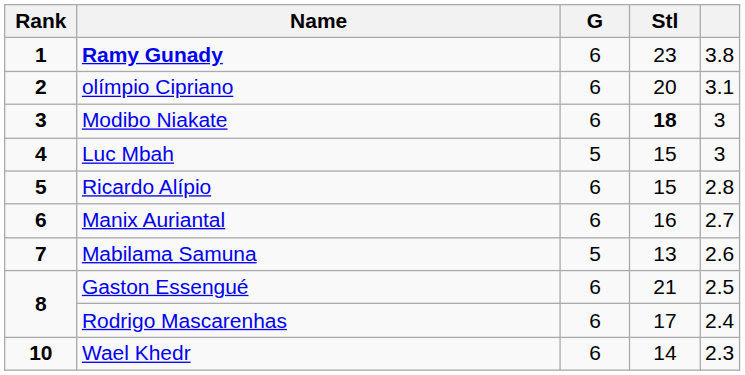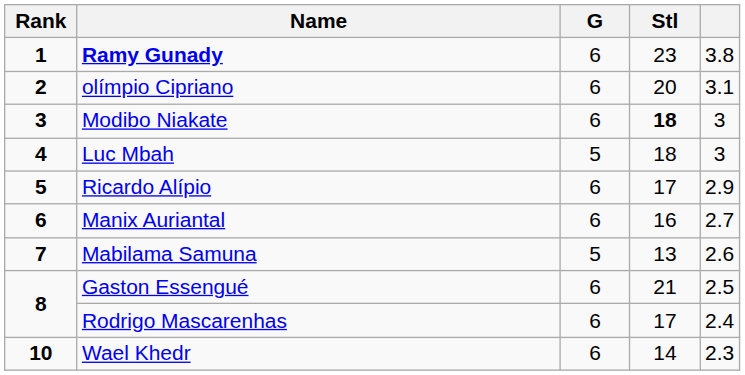 <table class="wikitable" style="width:90%;">
 <tr>
 <th style="width:10%;">Rank</th>
 <th style="width:70%;">Name</th>
 <th style="width:10%;">G</th>
 <th style="width:10%;">Stl</th>
 <th style="width:10%;"></th>
 </tr>
 <tr align=center>
 <td><strong>1</strong></td>
 <td align=left> <strong><a href='#'>Ramy Gunady</a></strong></td>
 <td>6</td>
 <td>23</td>
 <td>3.8</td>
 </tr>
 <tr align=center>
 <td><strong>2</strong></td>
 <td align=left> <a href='#'>olímpio Cipriano</a></td>
 <td>6</td>
 <td>20</td>
 <td>3.1</td>
 </tr>
 <tr align=center>
 <td><strong>3</strong></td>
 <td align=left> <a href='#'>Modibo Niakate</a></td>
 <td>6</td>
 <td><strong>18</strong></td>
 <td>3</td>
 </tr>
 <tr align=center>
 <td><strong>4</strong></td>
 <td align=left> <a href='#'>Luc Mbah</a></td>
 <td>5</td>
-<td>15</td>
+<td>18</td>
 <td>3</td>
 </tr>
 <tr align=center>
 <td><strong>5</strong></td>
 <td align=left> <a href='#'>Ricardo Alípio</a></td>
 <td>6</td>
-<td>15</td>
-<td>2.8</td>
+<td>17</td>
+<td>2.9</td>
 </tr>
 <tr align=center>
 <td><strong>6</strong></td>
 <td align=left> <a href='#'>Manix Auriantal</a></td>
 <td>6</td>
 <td>16</td>
 <td>2.7</td>
 </tr>
 <tr align=center>
 <td><strong>7</strong></td>
 <td align=left> <a href='#'>Mabilama Samuna</a></td>
 <td>5</td>
 <td>13</td>
 <td>2.6</td>
 </tr>
 <tr align=center>
 <td rowspan=2><strong>8</strong></td>
 <td align=left> <a href='#'>Gaston Essengué</a></td>
 <td>6</td>
 <td>21</td>
 <td>2.5</td>
 </tr>
 <tr align=center>
 <td align=left> <a href='#'>Rodrigo Mascarenhas</a></td>
 <td>6</td>
 <td>17</td>
 <td>2.4</td>
 </tr>
 <tr align=center>
 <td><strong>10</strong></td>
 <td align=left> <a href='#'>Wael Khedr</a></td>
 <td>6</td>
 <td>14</td>
 <td>2.3</td>
 </tr>
 </table>
